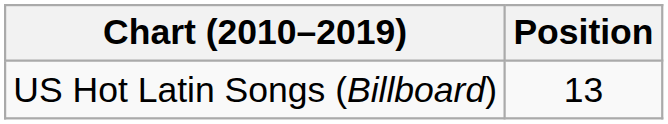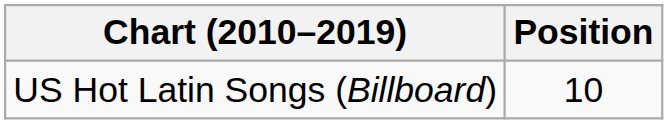 <table class="wikitable">
 <tr>
 <th>Chart (2010–2019)</th>
 <th>Position</th>
 </tr>
 <tr>
 <td>US Hot Latin Songs (<em>Billboard</em>)</td>
-<td style="text-align:center;">13</td>
+<td style="text-align:center;">10</td>
 </tr>
 </table>
